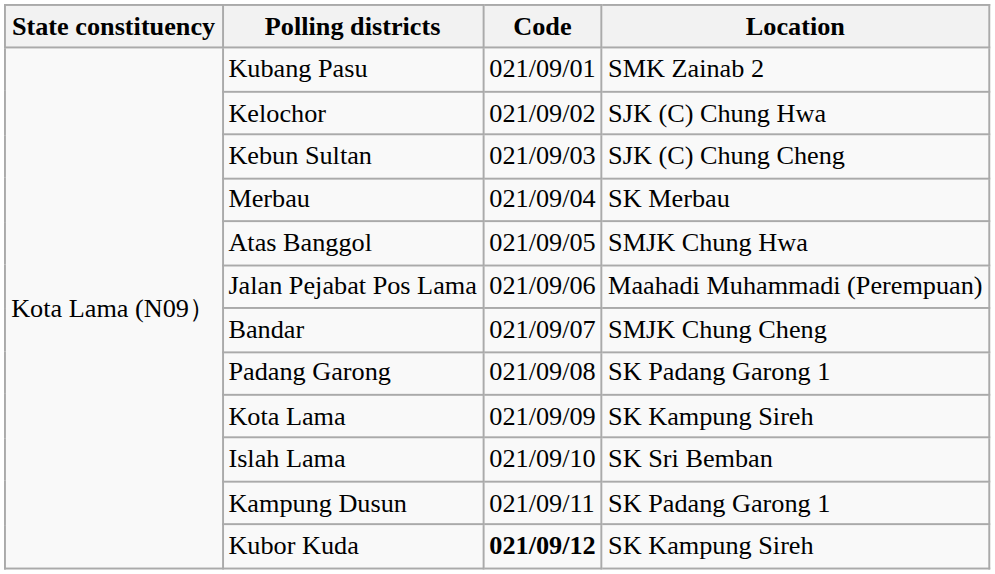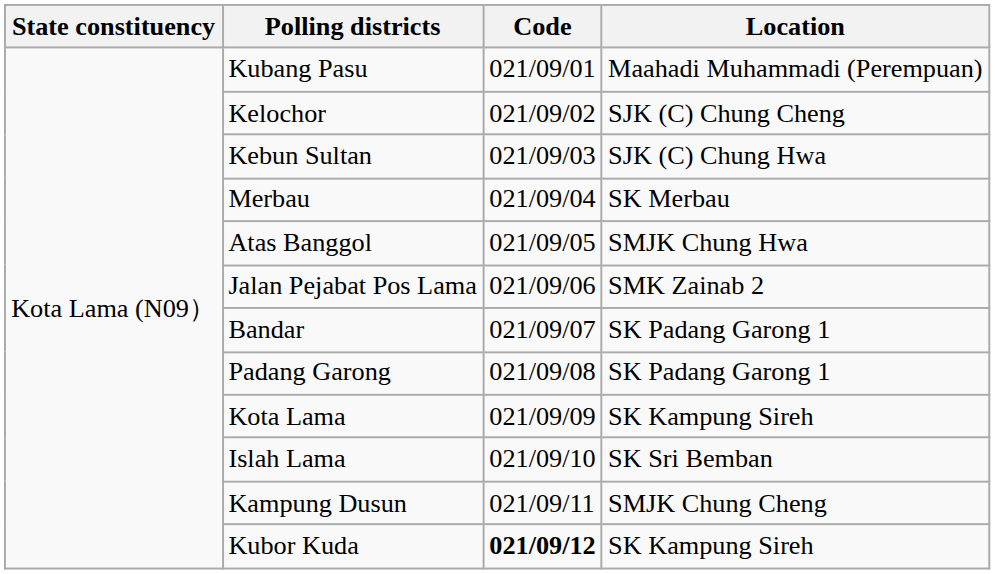 <table class="wikitable sortable mw-collapsible" style="white-space:nowrap;font-size:85%">
 <tr>
 <th>State constituency</th>
 <th>Polling districts</th>
 <th>Code</th>
 <th>Location</th>
 </tr>
 <tr>
 <td rowspan="12">Kota Lama (N09）</td>
 <td>Kubang Pasu</td>
 <td>021/09/01</td>
-<td>SMK Zainab 2</td>
+<td>Maahadi Muhammadi (Perempuan)</td>
 </tr>
 <tr>
 <td>Kelochor</td>
 <td>021/09/02</td>
-<td>SJK (C) Chung Hwa</td>
+<td>SJK (C) Chung Cheng</td>
 </tr>
 <tr>
 <td>Kebun Sultan</td>
 <td>021/09/03</td>
-<td>SJK (C) Chung Cheng</td>
+<td>SJK (C) Chung Hwa</td>
 </tr>
 <tr>
 <td>Merbau</td>
 <td>021/09/04</td>
 <td>SK Merbau</td>
 </tr>
 <tr>
 <td>Atas Banggol</td>
 <td>021/09/05</td>
 <td>SMJK Chung Hwa</td>
 </tr>
 <tr>
 <td>Jalan Pejabat Pos Lama</td>
 <td>021/09/06</td>
-<td>Maahadi Muhammadi (Perempuan)</td>
+<td>SMK Zainab 2</td>
 </tr>
 <tr>
 <td>Bandar</td>
 <td>021/09/07</td>
-<td>SMJK Chung Cheng</td>
+<td>SK Padang Garong 1</td>
 </tr>
 <tr>
 <td>Padang Garong</td>
 <td>021/09/08</td>
 <td>SK Padang Garong 1</td>
 </tr>
 <tr>
 <td>Kota Lama</td>
 <td>021/09/09</td>
 <td>SK Kampung Sireh</td>
 </tr>
 <tr>
 <td>Islah Lama</td>
 <td>021/09/10</td>
 <td>SK Sri Bemban</td>
 </tr>
 <tr>
 <td>Kampung Dusun</td>
 <td>021/09/11</td>
-<td>SK Padang Garong 1</td>
+<td>SMJK Chung Cheng</td>
 </tr>
 <tr>
 <td>Kubor Kuda</td>
 <td><strong>021/09/12</strong></td>
 <td>SK Kampung Sireh</td>
 </tr>
 </table>
